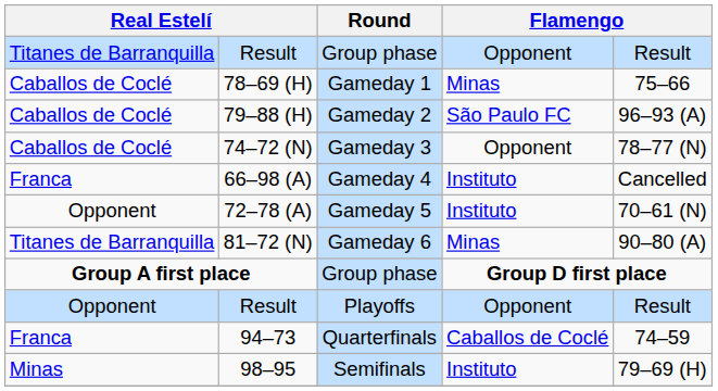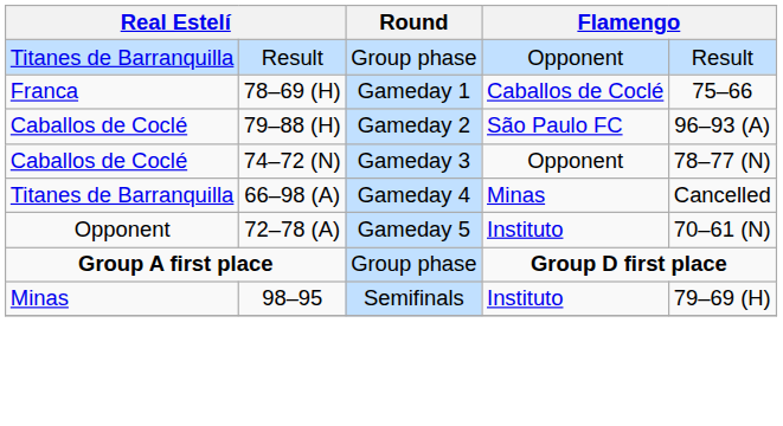 <table class="wikitable" style="text-align:center">
 <tr>
 <th colspan="2"> <a href='#'>Real Estelí</a></th>
 <th>Round</th>
 <th colspan="2"> <a href='#'>Flamengo</a></th>
 </tr>
 <tr style="background:#C1E0FF">
 <td style="text-align:left"> <a href='#'>Titanes de Barranquilla</a></td>
 <td>Result</td>
 <td>Group phase</td>
 <td>Opponent</td>
 <td>Result</td>
 </tr>
 <tr>
-<td style="text-align:left"> <a href='#'>Caballos de Coclé</a></td>
+<td style="text-align:left"> <a href='#'>Franca</a></td>
 <td>78–69 (H)</td>
 <td style="background:#C1E0FF">Gameday 1</td>
-<td style="text-align:left"> <a href='#'>Minas</a></td>
+<td style="text-align:left"> <a href='#'>Caballos de Coclé</a></td>
 <td>75–66</td>
 </tr>
 <tr>
 <td style="text-align:left"> <a href='#'>Caballos de Coclé</a></td>
 <td>79–88 (H)</td>
 <td style="background:#C1E0FF">Gameday 2</td>
 <td style="text-align:left"> <a href='#'> São Paulo FC</a></td>
 <td>96–93 (A)</td>
 </tr>
 <tr>
 <td style="text-align:left"> <a href='#'>Caballos de Coclé</a></td>
 <td>74–72 (N)</td>
 <td style="background:#C1E0FF">Gameday 3</td>
 <td>Opponent</td>
 <td>78–77 (N)</td>
 </tr>
 <tr>
-<td style="text-align:left"> <a href='#'>Franca</a></td>
+<td style="text-align:left"> <a href='#'>Titanes de Barranquilla</a></td>
 <td>66–98 (A)</td>
 <td style="background:#C1E0FF">Gameday 4</td>
-<td style="text-align:left"> <a href='#'>Instituto</a></td>
+<td style="text-align:left"> <a href='#'>Minas</a></td>
 <td>Cancelled</td>
 </tr>
 <tr>
 <td>Opponent</td>
 <td>72–78 (A)</td>
 <td style="background:#C1E0FF">Gameday 5</td>
 <td style="text-align:left"> <a href='#'>Instituto</a></td>
 <td>70–61 (N)</td>
 </tr>
 <tr>
-<td style="text-align:left"> <a href='#'>Titanes de Barranquilla</a></td>
-<td>81–72 (N)</td>
-<td style="background:#C1E0FF">Gameday 6</td>
-<td style="text-align:left"> <a href='#'>Minas</a></td>
-<td>90–80 (A)</td>
-</tr>
-<tr>
 <td colspan="2" style="vertical-align:top; text-align:center;"><strong>Group A first place</strong><br></td>
 <td style="background:#C1E0FF">Group phase</td>
 <td colspan="2" style="vertical-align:top"><strong>Group D first place</strong><br></td>
-</tr>
-<tr style="background:#C1E0FF">
-<td>Opponent</td>
-<td>Result</td>
-<td>Playoffs</td>
-<td>Opponent</td>
-<td>Result</td>
-</tr>
-<tr>
-<td style="text-align:left"> <a href='#'>Franca</a></td>
-<td>94–73</td>
-<td style="background:#C1E0FF">Quarterfinals</td>
-<td style="text-align:left"> <a href='#'>Caballos de Coclé</a></td>
-<td>74–59</td>
 </tr>
 <tr>
 <td style="text-align:left"> <a href='#'>Minas</a></td>
 <td>98–95</td>
 <td style="background:#C1E0FF">Semifinals</td>
 <td style="text-align:left"> <a href='#'>Instituto</a></td>
 <td>79–69 (H)</td>
 </tr>
 <tr>
 </tr>
 </table>
